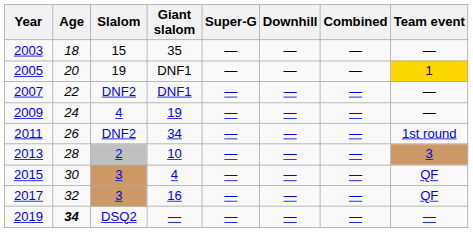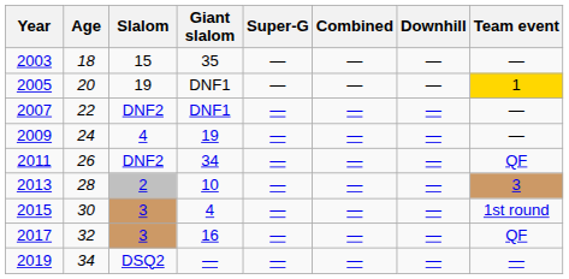 <table class=wikitable style="text-align:center">
 <tr>
 <th>  Year  </th>
 <th> Age </th>
 <th> Slalom </th>
 <th> Giant <br> slalom </th>
 <th>Super-G</th>
+<th>Combined</th>
 <th>Downhill</th>
-<th>Combined</th>
 <th>Team event</th>
 </tr>
 <tr>
 <td><a href='#'>2003</a></td>
 <td><em>18</em></td>
 <td>15</td>
 <td>35</td>
 <td>—</td>
 <td>—</td>
 <td>—</td>
 <td>—</td>
 </tr>
 <tr>
 <td><a href='#'>2005</a></td>
 <td><em>20</em></td>
 <td>19</td>
 <td>DNF1</td>
 <td>—</td>
 <td>—</td>
 <td>—</td>
 <td style="background:gold;">1</td>
 </tr>
 <tr>
 <td><a href='#'>2007</a></td>
 <td><em>22</em></td>
 <td><a href='#'>DNF2</a></td>
 <td><a href='#'>DNF1</a></td>
 <td><a href='#'>—</a></td>
 <td><a href='#'>—</a></td>
 <td><a href='#'>—</a></td>
 <td>—</td>
 </tr>
 <tr>
 <td><a href='#'>2009</a></td>
 <td><em>24</em></td>
 <td><a href='#'>4</a></td>
 <td><a href='#'>19</a></td>
 <td><a href='#'>—</a></td>
 <td><a href='#'>—</a></td>
 <td><a href='#'>—</a></td>
 <td>—</td>
 </tr>
 <tr>
 <td><a href='#'>2011</a></td>
 <td><em>26</em></td>
 <td><a href='#'>DNF2</a></td>
 <td><a href='#'>34</a></td>
 <td><a href='#'>—</a></td>
 <td><a href='#'>—</a></td>
 <td><a href='#'>—</a></td>
-<td><a href='#'>1st round</a></td>
+<td><a href='#'>QF</a></td>
 </tr>
 <tr>
 <td><a href='#'>2013</a></td>
 <td><em>28</em></td>
 <td style="background:silver;"><a href='#'>2</a></td>
 <td><a href='#'>10</a></td>
 <td><a href='#'>—</a></td>
 <td><a href='#'>—</a></td>
 <td><a href='#'>—</a></td>
 <td style="background:#c96;"><a href='#'>3</a></td>
 </tr>
 <tr>
 <td><a href='#'>2015</a></td>
 <td><em>30</em></td>
 <td style="background:#c96;"><a href='#'>3</a></td>
 <td><a href='#'>4</a></td>
 <td><a href='#'>—</a></td>
 <td><a href='#'>—</a></td>
 <td><a href='#'>—</a></td>
-<td><a href='#'>QF</a></td>
+<td><a href='#'>1st round</a></td>
 </tr>
 <tr>
 <td><a href='#'>2017</a></td>
 <td><em>32</em></td>
 <td style="background:#c96;"><a href='#'>3</a></td>
 <td><a href='#'>16</a></td>
 <td><a href='#'>—</a></td>
 <td><a href='#'>—</a></td>
 <td><a href='#'>—</a></td>
 <td><a href='#'>QF</a></td>
 </tr>
 <tr>
 <td><a href='#'>2019</a></td>
-<td><strong><em>34</em></strong></td>
+<td><em>34</em></td>
 <td><a href='#'>DSQ2</a></td>
 <td><a href='#'>—</a></td>
 <td><a href='#'>—</a></td>
 <td><a href='#'>—</a></td>
 <td><a href='#'>—</a></td>
 <td><a href='#'>—</a></td>
 </tr>
 </table>
